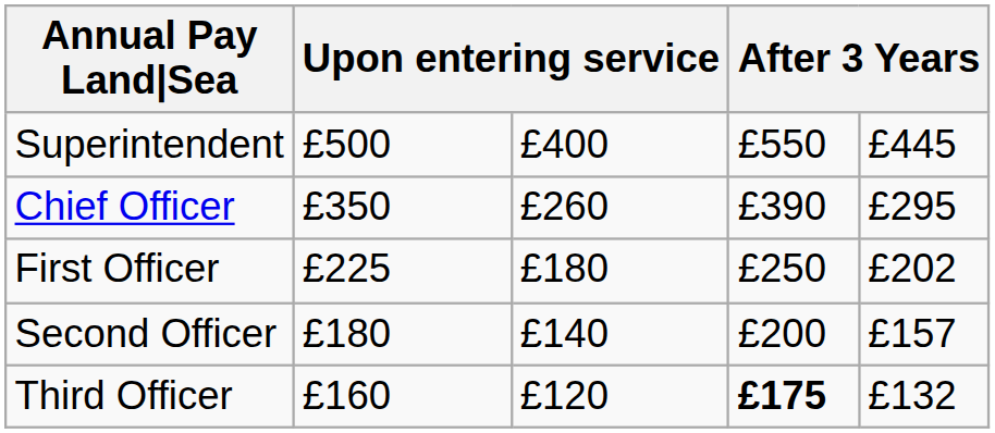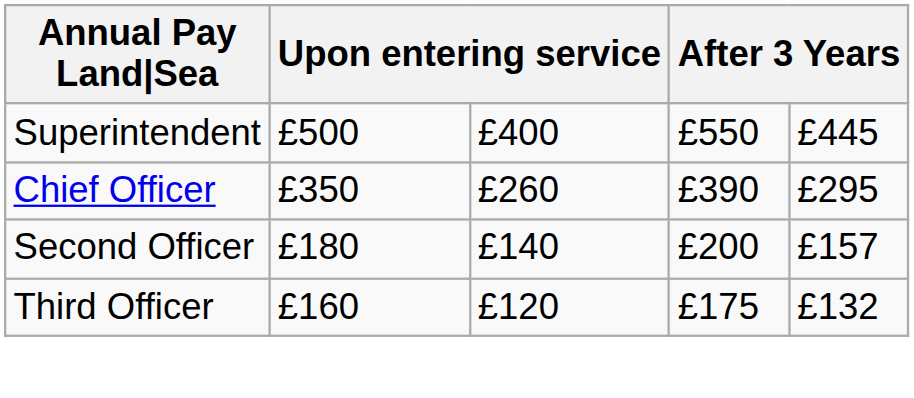 <table class="wikitable">
 <tr>
 <th>Annual Pay<br>Land|Sea</th>
 <th colspan="2">Upon entering service</th>
 <th colspan="2">After 3 Years</th>
 </tr>
 <tr>
 <td>Superintendent</td>
 <td>£500</td>
 <td>£400</td>
 <td>£550</td>
 <td>£445</td>
 </tr>
 <tr>
 <td><a href='#'>Chief Officer</a></td>
 <td>£350</td>
 <td>£260</td>
 <td>£390</td>
 <td>£295</td>
 </tr>
 <tr>
-<td>First Officer</td>
-<td>£225</td>
-<td>£180</td>
-<td>£250</td>
-<td>£202</td>
-</tr>
-<tr>
 <td>Second Officer</td>
 <td>£180</td>
 <td>£140</td>
 <td>£200</td>
 <td>£157</td>
 </tr>
 <tr>
 <td>Third Officer</td>
 <td>£160</td>
 <td>£120</td>
-<td><strong>£175</strong></td>
+<td>£175</td>
 <td>£132</td>
 </tr>
 </table>
